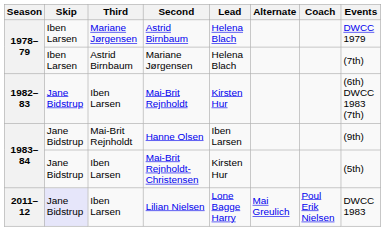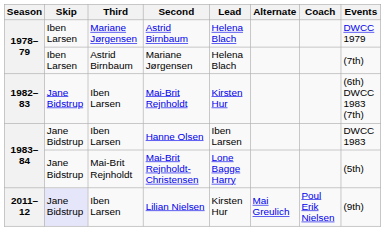 <table class="wikitable">
 <tr>
 <th scope="col">Season</th>
 <th scope="col">Skip</th>
 <th scope="col">Third</th>
 <th scope="col">Second</th>
 <th scope="col">Lead</th>
 <th scope="col">Alternate</th>
 <th scope="col">Coach</th>
 <th scope="col">Events</th>
 </tr>
 <tr>
 <th scope="row" rowspan="2">1978–79</th>
 <td>Iben Larsen</td>
 <td><a href='#'>Mariane Jørgensen</a></td>
 <td><a href='#'>Astrid Birnbaum</a></td>
 <td><a href='#'>Helena Blach</a></td>
 <td></td>
 <td></td>
 <td><a href='#'>DWCC</a> 1979 </td>
 </tr>
 <tr>
 <td>Iben Larsen</td>
 <td>Astrid Birnbaum</td>
 <td>Mariane Jørgensen</td>
 <td>Helena Blach</td>
 <td></td>
 <td></td>
 <td> (7th)</td>
 </tr>
 <tr>
 <th scope="row">1982–83</th>
 <td><a href='#'>Jane Bidstrup</a></td>
 <td>Iben Larsen</td>
 <td><a href='#'>Mai-Brit Rejnholdt</a></td>
 <td><a href='#'>Kirsten Hur</a></td>
 <td></td>
 <td></td>
 <td> (6th)<br>DWCC 1983 <br> (7th)</td>
 </tr>
 <tr>
 <th scope="row" rowspan="2">1983–84</th>
 <td>Jane Bidstrup</td>
-<td>Mai-Brit Rejnholdt</td>
+<td>Iben Larsen</td>
 <td><a href='#'>Hanne Olsen</a></td>
 <td>Iben Larsen</td>
 <td></td>
 <td></td>
-<td> (9th)</td>
+<td>DWCC 1983 </td>
 </tr>
 <tr>
 <td>Jane Bidstrup</td>
-<td>Iben Larsen</td>
+<td>Mai-Brit Rejnholdt</td>
 <td><a href='#'>Mai-Brit Rejnholdt-Christensen</a></td>
-<td>Kirsten Hur</td>
+<td><a href='#'>Lone Bagge Harry</a></td>
 <td></td>
 <td></td>
 <td> (5th)</td>
 </tr>
 <tr>
 <th scope="row">2011–12</th>
 <td style="background: lavender;">Jane Bidstrup</td>
 <td>Iben Larsen</td>
 <td><a href='#'>Lilian Nielsen</a></td>
-<td><a href='#'>Lone Bagge Harry</a></td>
+<td>Kirsten Hur</td>
 <td><a href='#'>Mai Greulich</a></td>
 <td><a href='#'>Poul Erik Nielsen</a></td>
-<td>DWCC 1983 </td>
+<td> (9th)</td>
 </tr>
 </table>
